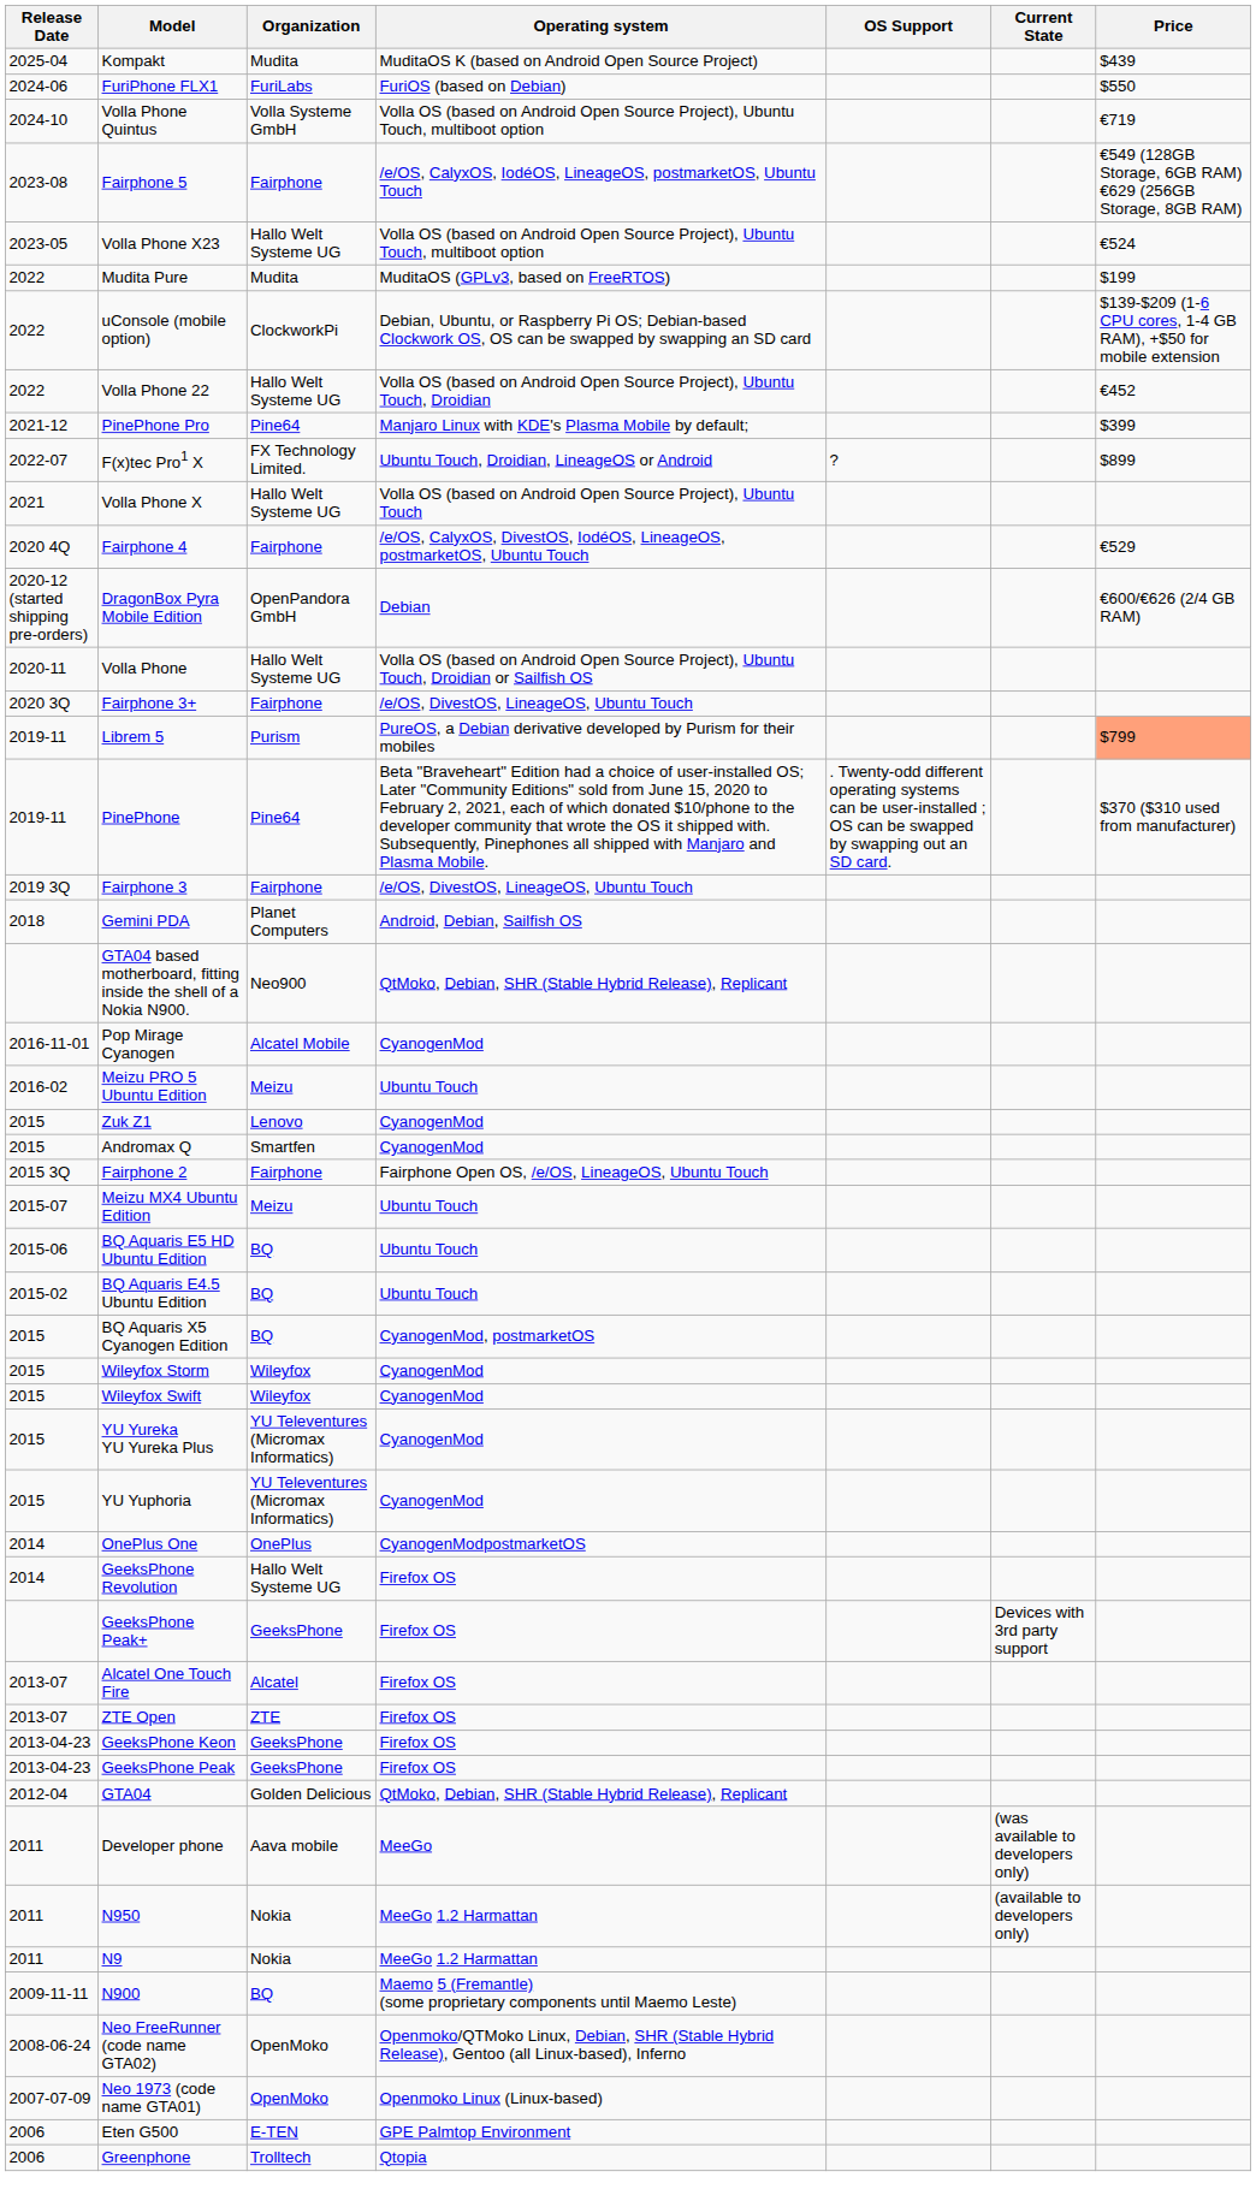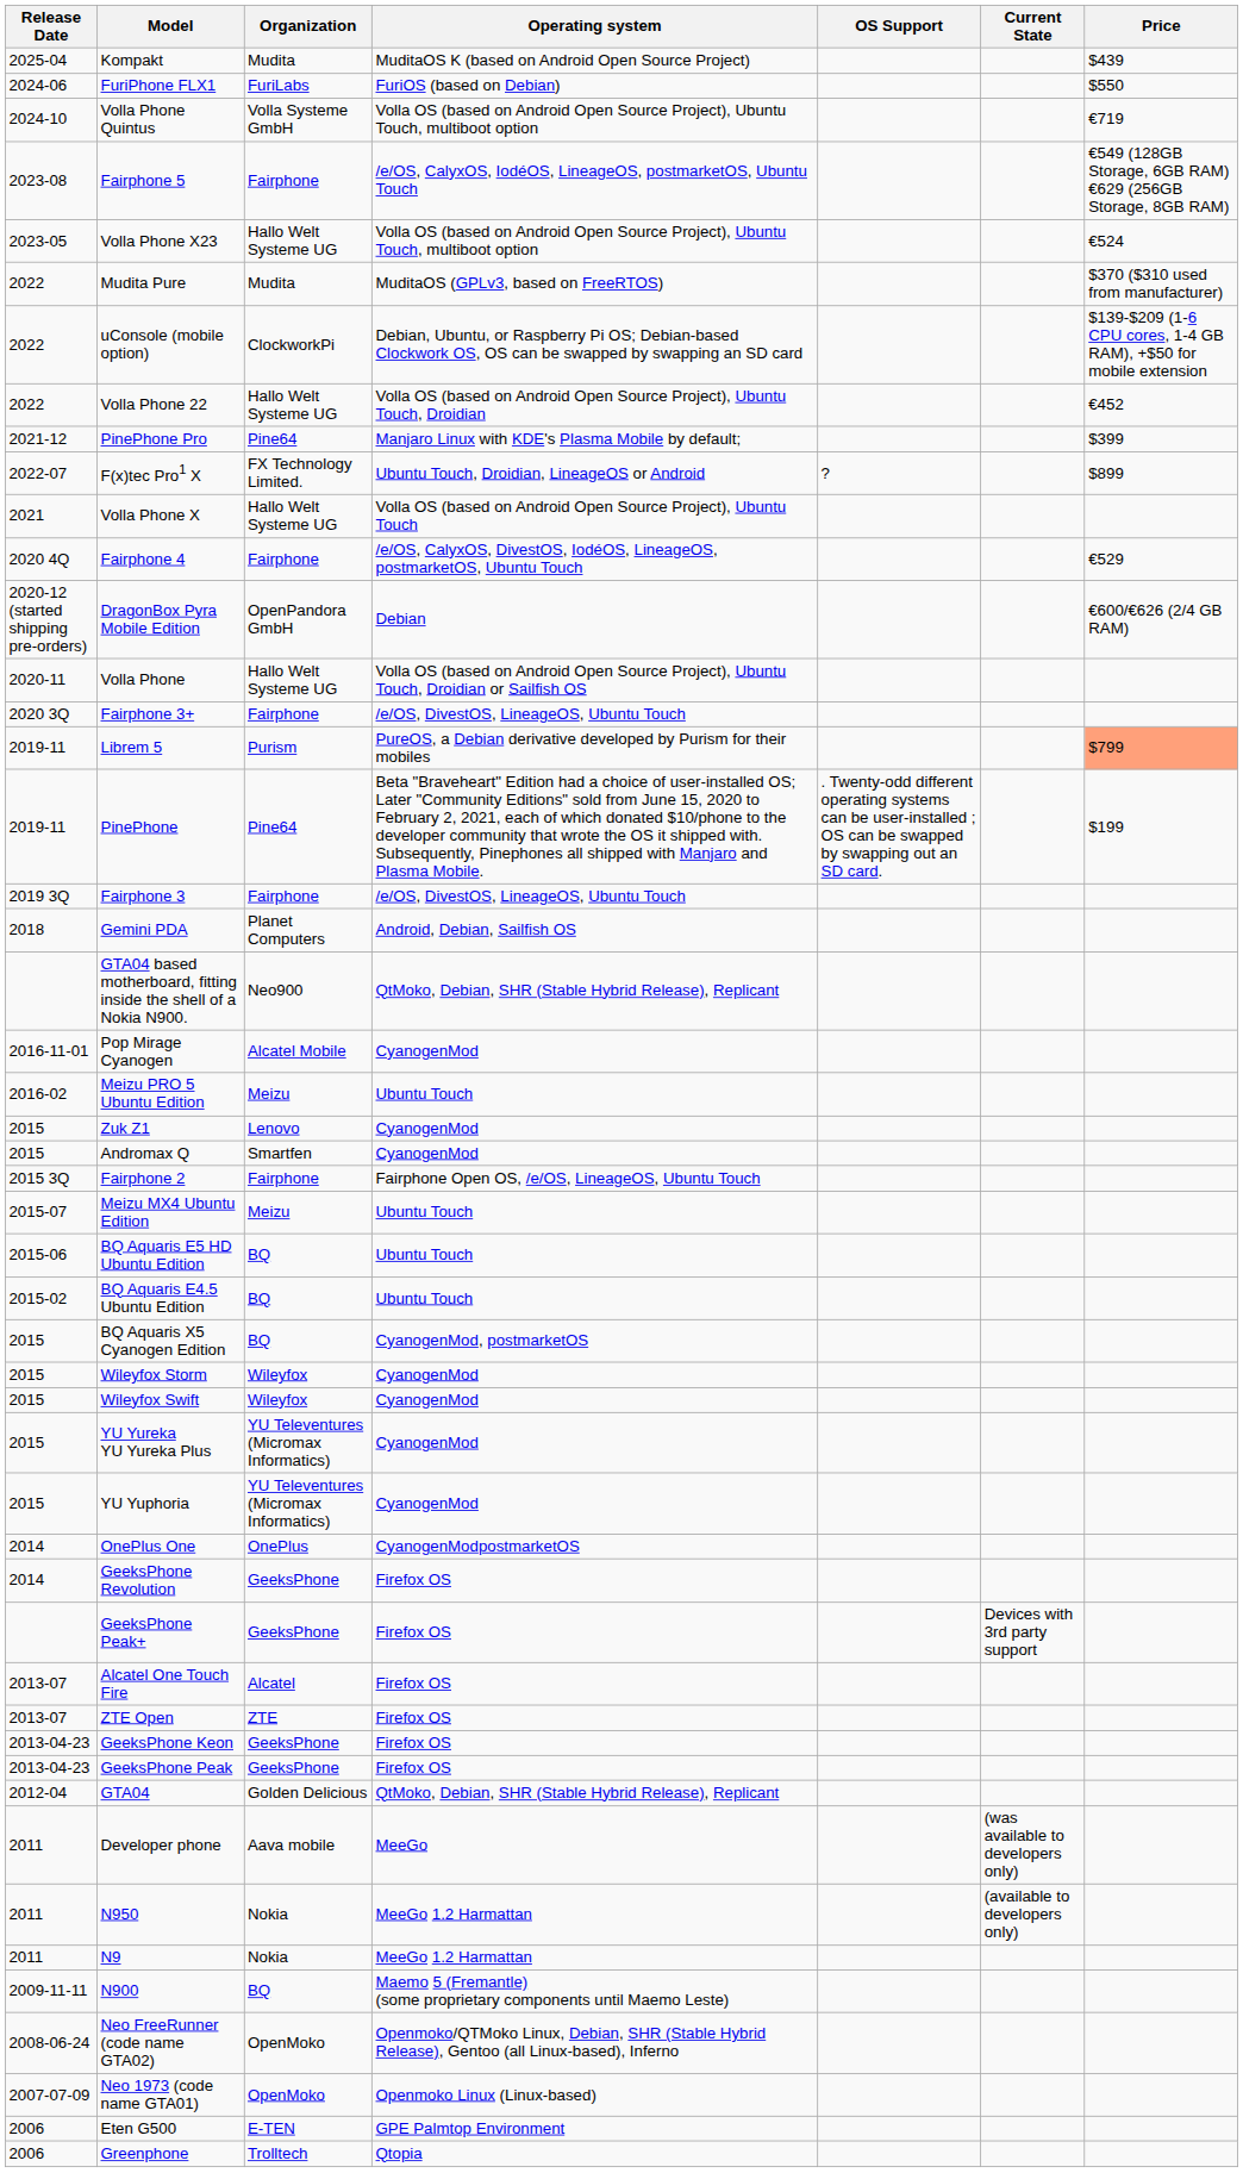 <table class="wikitable sortable mw-collapsible">
 <tr>
 <th>Release Date</th>
 <th>Model</th>
 <th>Organization</th>
 <th>Operating system</th>
 <th>OS Support</th>
 <th>Current State</th>
 <th>Price</th>
 </tr>
 <tr>
 <td>2025-04</td>
 <td>Kompakt</td>
 <td>Mudita</td>
 <td>MuditaOS K (based on Android Open Source Project)</td>
 <td></td>
 <td></td>
 <td>$439</td>
 </tr>
 <tr>
 <td>2024-06</td>
 <td><a href='#'>FuriPhone FLX1</a></td>
 <td> <a href='#'>FuriLabs</a></td>
 <td> <a href='#'>FuriOS</a> (based on <a href='#'>Debian</a>)</td>
 <td> </td>
 <td></td>
 <td>$550</td>
 </tr>
 <tr>
 <td>2024-10</td>
 <td>Volla Phone Quintus</td>
 <td>Volla Systeme GmbH</td>
 <td>Volla OS (based on Android Open Source Project), Ubuntu Touch, multiboot option</td>
 <td> </td>
 <td></td>
 <td>€719</td>
 </tr>
 <tr>
 <td>2023-08</td>
 <td><a href='#'>Fairphone 5</a></td>
 <td> <a href='#'>Fairphone</a></td>
 <td><a href='#'>/e/OS</a>, <a href='#'>CalyxOS</a>, <a href='#'>IodéOS</a>, <a href='#'>LineageOS</a>, <a href='#'>postmarketOS</a>, <a href='#'>Ubuntu Touch</a></td>
 <td> </td>
 <td></td>
 <td>€549 (128GB Storage, 6GB RAM)<br>€629 (256GB Storage, 8GB RAM)</td>
 </tr>
 <tr>
 <td>2023-05</td>
 <td>Volla Phone X23</td>
 <td> Hallo Welt Systeme UG</td>
 <td> Volla OS (based on Android Open Source Project), <a href='#'>Ubuntu Touch</a>, multiboot option</td>
 <td>  </td>
 <td> </td>
 <td>€524</td>
 </tr>
 <tr>
 <td>2022</td>
 <td>Mudita Pure</td>
 <td>Mudita</td>
 <td>MuditaOS (<a href='#'>GPLv3</a>, based on <a href='#'>FreeRTOS</a>)</td>
 <td>  </td>
 <td> </td>
-<td>$199</td>
+<td>$370 ($310 used from manufacturer)</td>
 </tr>
 <tr>
 <td>2022</td>
 <td>uConsole (mobile option)</td>
 <td>ClockworkPi</td>
 <td>Debian, Ubuntu, or Raspberry Pi OS; Debian-based <a href='#'>Clockwork OS</a>, OS can be swapped by swapping an SD card</td>
 <td>  </td>
 <td> </td>
 <td>$139-$209 (1-<a href='#'>6 CPU cores</a>, 1-4 GB RAM), +$50 for mobile extension</td>
 </tr>
 <tr>
 <td>2022</td>
 <td>Volla Phone 22</td>
 <td> Hallo Welt Systeme UG</td>
 <td> Volla OS (based on Android Open Source Project), <a href='#'>Ubuntu Touch</a>, <a href='#'>Droidian</a></td>
 <td>  </td>
 <td> </td>
 <td>€452</td>
 </tr>
 <tr>
 <td>2021-12</td>
 <td><a href='#'>PinePhone Pro</a></td>
 <td> <a href='#'>Pine64</a></td>
 <td> <a href='#'>Manjaro Linux</a> with <a href='#'>KDE</a>'s <a href='#'>Plasma Mobile</a> by default;</td>
 <td>  </td>
 <td> </td>
 <td>$399</td>
 </tr>
 <tr>
 <td>2022-07</td>
 <td>F(x)tec Pro<sup>1</sup> X</td>
 <td>  FX Technology Limited.</td>
 <td> <a href='#'>Ubuntu Touch</a>, <a href='#'>Droidian</a>, <a href='#'>LineageOS</a> or <a href='#'>Android</a></td>
 <td>  ?</td>
 <td> </td>
 <td>$899</td>
 </tr>
 <tr>
 <td>2021</td>
 <td>Volla Phone X</td>
 <td> Hallo Welt Systeme UG</td>
 <td> Volla OS (based on Android Open Source Project), <a href='#'>Ubuntu Touch</a></td>
 <td>  </td>
 <td> </td>
 <td></td>
 </tr>
 <tr>
 <td>2020 4Q</td>
 <td><a href='#'>Fairphone 4</a></td>
 <td> <a href='#'>Fairphone</a></td>
 <td><a href='#'>/e/OS</a>, <a href='#'>CalyxOS</a>, <a href='#'>DivestOS</a>, <a href='#'>IodéOS</a>, <a href='#'>LineageOS</a>, <a href='#'>postmarketOS</a>, <a href='#'>Ubuntu Touch</a></td>
 <td> </td>
 <td></td>
 <td>€529</td>
 </tr>
 <tr>
 <td>2020-12 (started shipping pre-orders)</td>
 <td><a href='#'>DragonBox Pyra Mobile Edition</a></td>
 <td> OpenPandora GmbH </td>
 <td> <a href='#'>Debian</a></td>
 <td>  </td>
 <td> </td>
 <td>€600/€626 (2/4 GB RAM)</td>
 </tr>
 <tr>
 <td>2020-11</td>
 <td>Volla Phone</td>
 <td> Hallo Welt Systeme UG</td>
 <td> Volla OS (based on Android Open Source Project), <a href='#'>Ubuntu Touch</a>, <a href='#'>Droidian</a> or <a href='#'>Sailfish OS</a></td>
 <td>  </td>
 <td> </td>
 <td></td>
 </tr>
 <tr>
 <td>2020 3Q</td>
 <td><a href='#'>Fairphone 3+</a></td>
 <td> <a href='#'>Fairphone</a></td>
 <td><a href='#'>/e/OS</a>, <a href='#'>DivestOS</a>,  <a href='#'>LineageOS</a>, <a href='#'>Ubuntu Touch</a></td>
 <td> </td>
 <td></td>
 <td></td>
 </tr>
 <tr>
 <td>2019-11</td>
 <td><a href='#'>Librem 5</a></td>
 <td> <a href='#'>Purism</a></td>
 <td><a href='#'>PureOS</a>, a <a href='#'>Debian</a> derivative developed by Purism for their mobiles</td>
 <td>  </td>
 <td> </td>
 <td style="background: lightsalmon;">$799</td>
 </tr>
 <tr>
 <td>2019-11</td>
 <td><a href='#'>PinePhone</a></td>
 <td> <a href='#'>Pine64</a></td>
 <td>Beta "Braveheart" Edition had a choice of user-installed OS; Later "Community Editions" sold from June 15, 2020 to February 2, 2021, each of which donated $10/phone to the developer community that wrote the OS it shipped with. Subsequently, Pinephones all shipped with <a href='#'>Manjaro</a> and <a href='#'>Plasma Mobile</a>.</td>
 <td>  . Twenty-odd different operating systems can be user-installed ; OS can be swapped by swapping out an <a href='#'>SD card</a>.</td>
 <td> </td>
-<td>$370 ($310 used from manufacturer)</td>
+<td>$199</td>
 </tr>
 <tr>
 <td>2019 3Q</td>
 <td><a href='#'>Fairphone 3</a></td>
 <td> <a href='#'>Fairphone</a></td>
 <td><a href='#'>/e/OS</a>, <a href='#'>DivestOS</a>, <a href='#'>LineageOS</a>, <a href='#'>Ubuntu Touch</a></td>
 <td> </td>
 <td></td>
 <td></td>
 </tr>
 <tr>
 <td>2018</td>
 <td><a href='#'>Gemini PDA</a></td>
 <td> Planet Computers</td>
 <td> <a href='#'>Android</a>, <a href='#'>Debian</a>, <a href='#'>Sailfish OS</a></td>
 <td> </td>
 <td></td>
 <td></td>
 </tr>
 <tr>
 <td> </td>
 <td><a href='#'>GTA04</a> based motherboard, fitting inside the shell of a Nokia N900.</td>
 <td> Neo900</td>
 <td><a href='#'>QtMoko</a>, <a href='#'>Debian</a>, <a href='#'>SHR (Stable Hybrid Release)</a>, <a href='#'>Replicant</a></td>
 <td> </td>
 <td> </td>
 <td></td>
 </tr>
 <tr>
 <td>2016-11-01</td>
 <td>Pop Mirage Cyanogen</td>
 <td> <a href='#'>Alcatel Mobile</a></td>
 <td><a href='#'>CyanogenMod</a></td>
 <td> </td>
 <td></td>
 <td></td>
 </tr>
 <tr>
 <td>2016-02</td>
 <td><a href='#'>Meizu PRO 5 Ubuntu Edition</a></td>
 <td> <a href='#'>Meizu</a></td>
 <td><a href='#'>Ubuntu Touch</a></td>
 <td> </td>
 <td> </td>
 <td></td>
 </tr>
 <tr>
 <td>2015</td>
 <td><a href='#'>Zuk Z1</a></td>
 <td> <a href='#'>Lenovo</a></td>
 <td><a href='#'>CyanogenMod</a></td>
 <td> </td>
 <td></td>
 <td></td>
 </tr>
 <tr>
 <td>2015</td>
 <td>Andromax Q</td>
 <td>Smartfen</td>
 <td><a href='#'>CyanogenMod</a></td>
 <td> </td>
 <td></td>
 <td></td>
 </tr>
 <tr>
 <td>2015 3Q</td>
 <td><a href='#'>Fairphone 2</a></td>
 <td> <a href='#'>Fairphone</a></td>
 <td>Fairphone Open OS, <a href='#'>/e/OS</a>, <a href='#'>LineageOS</a>, <a href='#'>Ubuntu Touch</a></td>
 <td> </td>
 <td></td>
 <td></td>
 </tr>
 <tr>
 <td>2015-07</td>
 <td><a href='#'>Meizu MX4 Ubuntu Edition</a></td>
 <td> <a href='#'>Meizu</a></td>
 <td><a href='#'>Ubuntu Touch</a></td>
 <td> </td>
 <td></td>
 <td></td>
 </tr>
 <tr>
 <td>2015-06</td>
 <td><a href='#'>BQ Aquaris E5 HD Ubuntu Edition</a></td>
 <td> <a href='#'>BQ</a></td>
 <td><a href='#'>Ubuntu Touch</a></td>
 <td> </td>
 <td></td>
 <td></td>
 </tr>
 <tr>
 <td>2015-02</td>
 <td><a href='#'>BQ Aquaris E4.5</a> Ubuntu Edition</td>
 <td> <a href='#'>BQ</a></td>
 <td><a href='#'>Ubuntu Touch</a></td>
 <td> </td>
 <td></td>
 <td></td>
 </tr>
 <tr>
 <td>2015</td>
 <td>BQ Aquaris X5 Cyanogen Edition</td>
 <td> <a href='#'>BQ</a></td>
 <td><a href='#'>CyanogenMod</a>, <a href='#'>postmarketOS</a></td>
 <td> </td>
 <td></td>
 <td></td>
 </tr>
 <tr>
 <td>2015</td>
 <td><a href='#'>Wileyfox Storm</a></td>
 <td> <a href='#'>Wileyfox</a></td>
 <td><a href='#'>CyanogenMod</a></td>
 <td> </td>
 <td></td>
 <td></td>
 </tr>
 <tr>
 <td>2015</td>
 <td><a href='#'>Wileyfox Swift</a></td>
 <td> <a href='#'>Wileyfox</a></td>
 <td><a href='#'>CyanogenMod</a></td>
 <td> </td>
 <td></td>
 <td></td>
 </tr>
 <tr>
 <td>2015</td>
 <td><a href='#'>YU Yureka</a><br> YU Yureka Plus</td>
 <td> <a href='#'>YU Televentures</a> (Micromax Informatics)</td>
 <td><a href='#'>CyanogenMod</a></td>
 <td> </td>
 <td></td>
 <td></td>
 </tr>
 <tr>
 <td>2015</td>
 <td>YU Yuphoria</td>
 <td> <a href='#'>YU Televentures</a> (Micromax Informatics)</td>
 <td><a href='#'>CyanogenMod</a></td>
 <td> </td>
 <td></td>
 <td></td>
 </tr>
 <tr>
 <td>2014</td>
 <td><a href='#'>OnePlus One</a></td>
 <td> <a href='#'>OnePlus</a></td>
 <td><a href='#'>CyanogenMod</a><a href='#'>postmarketOS</a></td>
 <td> </td>
 <td></td>
 <td></td>
 </tr>
 <tr>
 <td>2014</td>
 <td><a href='#'>GeeksPhone Revolution</a></td>
-<td> Hallo Welt Systeme UG</td>
+<td> <a href='#'>GeeksPhone</a></td>
 <td><a href='#'>Firefox OS</a></td>
 <td> </td>
 <td></td>
 <td></td>
 </tr>
 <tr>
 <td></td>
 <td><a href='#'>GeeksPhone Peak+</a></td>
 <td> <a href='#'>GeeksPhone</a></td>
 <td><a href='#'>Firefox OS</a></td>
 <td> </td>
 <td>Devices with 3rd party support</td>
 <td></td>
 </tr>
 <tr>
 <td>2013-07</td>
 <td><a href='#'>Alcatel One Touch Fire</a></td>
 <td> <a href='#'>Alcatel</a></td>
 <td><a href='#'>Firefox OS</a></td>
 <td> </td>
 <td></td>
 <td></td>
 </tr>
 <tr>
 <td>2013-07</td>
 <td><a href='#'>ZTE Open</a></td>
 <td> <a href='#'>ZTE</a></td>
 <td><a href='#'>Firefox OS</a></td>
 <td> </td>
 <td></td>
 <td></td>
 </tr>
 <tr>
 <td>2013-04-23</td>
 <td><a href='#'>GeeksPhone Keon</a></td>
 <td> <a href='#'>GeeksPhone</a></td>
 <td><a href='#'>Firefox OS</a></td>
 <td> </td>
 <td></td>
 <td></td>
 </tr>
 <tr>
 <td>2013-04-23</td>
 <td><a href='#'>GeeksPhone Peak</a></td>
 <td> <a href='#'>GeeksPhone</a></td>
 <td><a href='#'>Firefox OS</a></td>
 <td> </td>
 <td></td>
 <td></td>
 </tr>
 <tr>
 <td>2012-04</td>
 <td><a href='#'>GTA04</a></td>
 <td> Golden Delicious</td>
 <td><a href='#'>QtMoko</a>, <a href='#'>Debian</a>, <a href='#'>SHR (Stable Hybrid Release)</a>, <a href='#'>Replicant</a></td>
 <td> </td>
 <td></td>
 <td></td>
 </tr>
 <tr>
 <td>2011</td>
 <td>Developer phone</td>
 <td> Aava mobile</td>
 <td><a href='#'>MeeGo</a></td>
 <td> </td>
 <td> (was available to developers only)</td>
 <td></td>
 </tr>
 <tr>
 <td>2011</td>
 <td><a href='#'>N950</a></td>
 <td> Nokia</td>
 <td><a href='#'>MeeGo</a> <a href='#'>1.2 Harmattan</a></td>
 <td> </td>
 <td> (available to developers only)</td>
 <td></td>
 </tr>
 <tr>
 <td>2011</td>
 <td><a href='#'>N9</a></td>
 <td> Nokia</td>
 <td><a href='#'>MeeGo</a> <a href='#'>1.2 Harmattan</a></td>
 <td> </td>
 <td></td>
 <td></td>
 </tr>
 <tr>
 <td>2009-11-11</td>
 <td><a href='#'>N900</a></td>
 <td> <a href='#'>BQ</a></td>
 <td><a href='#'>Maemo</a> <a href='#'>5 (Fremantle)</a><br> (some proprietary components until Maemo Leste)</td>
 <td> </td>
 <td></td>
 <td></td>
 </tr>
 <tr>
 <td>2008-06-24</td>
 <td><a href='#'>Neo FreeRunner</a> (code name GTA02)</td>
 <td> OpenMoko</td>
 <td><a href='#'>Openmoko</a>/QTMoko Linux, <a href='#'>Debian</a>, <a href='#'>SHR (Stable Hybrid Release)</a>, Gentoo (all Linux-based), Inferno</td>
 <td> </td>
 <td></td>
 <td></td>
 </tr>
 <tr>
 <td>2007-07-09</td>
 <td><a href='#'>Neo 1973</a> (code name GTA01)</td>
 <td> <a href='#'>OpenMoko</a></td>
 <td><a href='#'>Openmoko Linux</a> (Linux-based)</td>
 <td> </td>
 <td></td>
 <td></td>
 </tr>
 <tr>
 <td>2006</td>
 <td>Eten G500</td>
 <td> <a href='#'>E-TEN</a></td>
 <td><a href='#'>GPE Palmtop Environment</a></td>
 <td></td>
 <td></td>
 <td></td>
 </tr>
 <tr>
 <td>2006</td>
 <td><a href='#'>Greenphone</a></td>
 <td> <a href='#'>Trolltech</a></td>
 <td><a href='#'>Qtopia</a></td>
 <td></td>
 <td></td>
 <td></td>
 </tr>
 </table>
